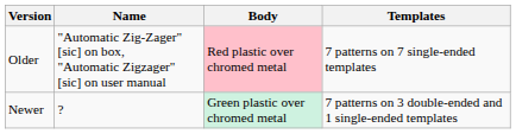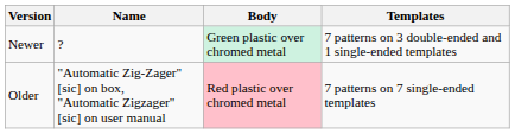 <table border="1" class="wikitable" align="center">
 <tr>
 <th>Version</th>
 <th>Name</th>
 <th>Body</th>
 <th>Templates</th>
 </tr>
 <tr>
+<td>Newer</td>
+<td>?</td>
+<td style="background:#cef2e0">Green plastic over chromed metal</td>
+<td>7 patterns on 3 double-ended and 1 single-ended templates</td>
+</tr>
+<tr>
 <td>Older</td>
 <td>"Automatic Zig-Zager" [sic] on box,<br>"Automatic Zigzager" [sic] on user manual</td>
 <td style="background:#FFC0CB">Red plastic over chromed metal</td>
 <td>7 patterns on 7 single-ended templates</td>
 </tr>
-<tr>
-<td>Newer</td>
-<td>?</td>
-<td style="background:#cef2e0">Green plastic over chromed metal</td>
-<td>7 patterns on 3 double-ended and 1 single-ended templates</td>
-</tr>
 </table>
